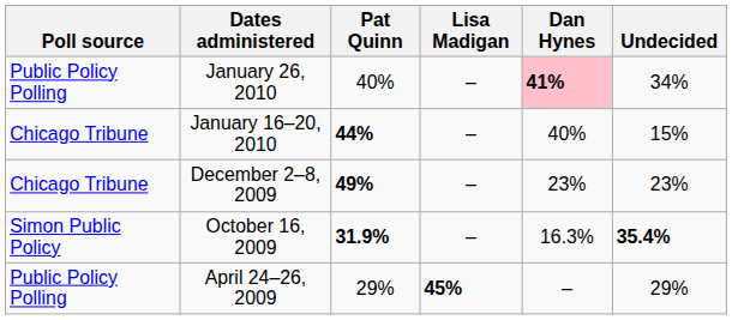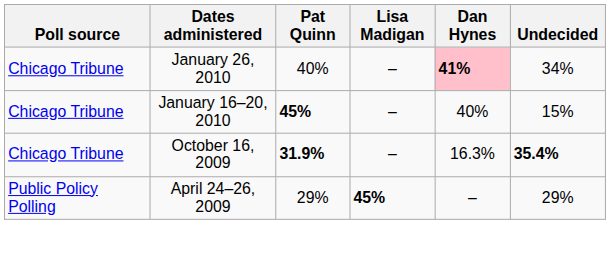 <table class="wikitable">
 <tr valign=bottom>
 <th style="width:265px;">Poll source</th>
 <th style="width:150px;">Dates administered</th>
 <th style="width:100px;">Pat<br>Quinn</th>
 <th style="width:100px;">Lisa<br>Madigan</th>
 <th style="width:100px;">Dan<br>Hynes</th>
 <th style="width:100px;">Undecided</th>
 </tr>
 <tr>
-<td><a href='#'>Public Policy Polling</a></td>
+<td><a href='#'>Chicago Tribune</a></td>
 <td align=center>January 26, 2010</td>
 <td align=center>40%</td>
 <td align=center>–</td>
 <td style="background: pink;"><strong>41%</strong></td>
 <td align=center>34%</td>
 </tr>
 <tr>
 <td><a href='#'>Chicago Tribune</a></td>
 <td align=center>January 16–20, 2010</td>
-<td><strong>44%</strong></td>
+<td><strong>45%</strong></td>
 <td align=center>–</td>
 <td align=center>40%</td>
 <td align=center>15%</td>
 </tr>
 <tr>
 <td><a href='#'>Chicago Tribune</a></td>
-<td align=center>December 2–8, 2009</td>
-<td><strong>49%</strong></td>
-<td align=center>–</td>
-<td align=center>23%</td>
-<td align=center>23%</td>
-</tr>
-<tr>
-<td><a href='#'>Simon Public Policy</a></td>
 <td align=center>October 16, 2009</td>
 <td><strong>31.9%</strong></td>
 <td align=center>–</td>
 <td align=center>16.3%</td>
 <td><strong>35.4%</strong></td>
 </tr>
 <tr>
 <td><a href='#'>Public Policy Polling</a></td>
 <td align=center>April 24–26, 2009</td>
 <td align=center>29%</td>
 <td><strong>45%</strong></td>
 <td align=center>–</td>
 <td align=center>29%</td>
 </tr>
 </table>
